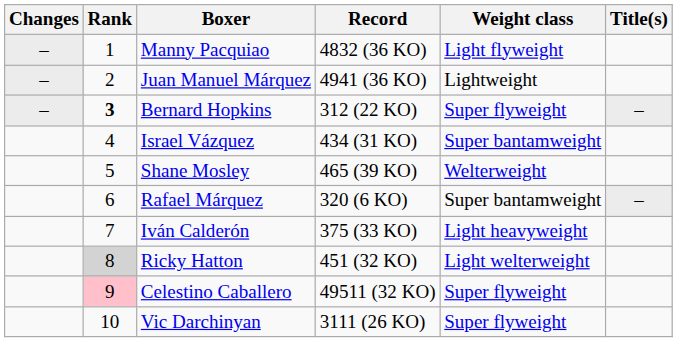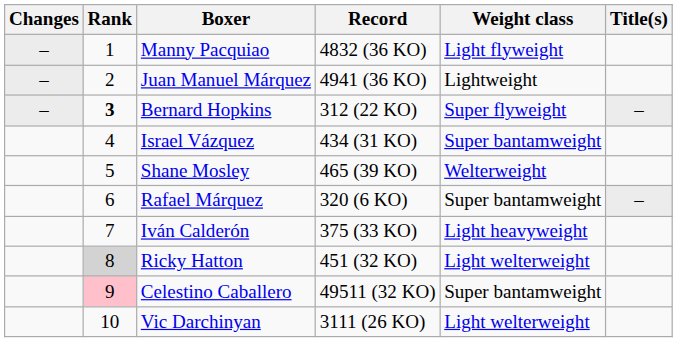 <table class="wikitable ">
 <tr>
 <th>Changes</th>
 <th>Rank</th>
 <th>Boxer</th>
 <th>Record</th>
 <th>Weight class</th>
 <th>Title(s)</th>
 </tr>
 <tr>
 <td align=center bgcolor=#ECECEC>–</td>
 <td align=center>1</td>
 <td><a href='#'>Manny Pacquiao</a></td>
 <td>4832 (36 KO)</td>
 <td><a href='#'>Light flyweight</a></td>
 <td></td>
 </tr>
 <tr>
 <td align=center bgcolor=#ECECEC>–</td>
 <td align=center>2</td>
 <td><a href='#'>Juan Manuel Márquez</a></td>
 <td>4941 (36 KO)</td>
 <td>Lightweight</td>
 <td></td>
 </tr>
 <tr>
 <td align=center bgcolor=#ECECEC>–</td>
 <td align=center><strong>3</strong></td>
 <td><a href='#'>Bernard Hopkins</a></td>
 <td>312 (22 KO)</td>
 <td><a href='#'>Super flyweight</a></td>
 <td align=center bgcolor=#ECECEC data-sort-value="Z">–</td>
 </tr>
 <tr>
 <td align=center></td>
 <td align=center>4</td>
 <td><a href='#'>Israel Vázquez</a></td>
 <td>434 (31 KO)</td>
 <td><a href='#'>Super bantamweight</a></td>
 <td></td>
 </tr>
 <tr>
 <td align=center></td>
 <td align=center>5</td>
 <td><a href='#'>Shane Mosley</a></td>
 <td>465 (39 KO)</td>
 <td><a href='#'>Welterweight</a></td>
 <td></td>
 </tr>
 <tr>
 <td align=center></td>
 <td align=center>6</td>
 <td><a href='#'>Rafael Márquez</a></td>
 <td>320 (6 KO)</td>
 <td>Super bantamweight</td>
 <td align=center bgcolor=#ECECEC data-sort-value="Z">–</td>
 </tr>
 <tr>
 <td align=center></td>
 <td align=center>7</td>
 <td><a href='#'>Iván Calderón</a></td>
 <td>375 (33 KO)</td>
 <td><a href='#'>Light heavyweight</a></td>
 <td></td>
 </tr>
 <tr>
 <td align=center></td>
 <td align=center style="background: lightgrey;">8</td>
 <td><a href='#'>Ricky Hatton</a></td>
 <td>451 (32 KO)</td>
 <td><a href='#'>Light welterweight</a></td>
 <td></td>
 </tr>
 <tr>
 <td align=center></td>
 <td align=center style="background: pink;">9</td>
 <td><a href='#'>Celestino Caballero</a></td>
 <td>49511 (32 KO)</td>
-<td><a href='#'>Super flyweight</a></td>
+<td>Super bantamweight</td>
 <td></td>
 </tr>
 <tr>
 <td align=center></td>
 <td align=center>10</td>
 <td><a href='#'>Vic Darchinyan</a></td>
 <td>3111 (26 KO)</td>
-<td><a href='#'>Super flyweight</a></td>
+<td><a href='#'>Light welterweight</a></td>
 <td></td>
 </tr>
 </table>
